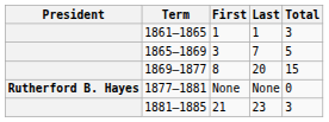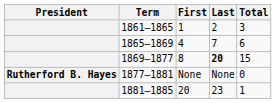 <table class="wikitable">
 <tr>
 <th>President</th>
 <th>Term</th>
 <th>First</th>
 <th>Last</th>
 <th>Total</th>
 </tr>
 <tr>
 <th></th>
 <td>1861–1865</td>
 <td>1</td>
-<td>1</td>
+<td>2</td>
 <td>3</td>
 </tr>
 <tr>
 <th></th>
 <td>1865–1869</td>
-<td>3</td>
+<td>4</td>
 <td>7</td>
-<td>5</td>
+<td>6</td>
 </tr>
 <tr>
 <th></th>
 <td>1869–1877</td>
 <td>8</td>
-<td>20</td>
+<td><strong>20</strong></td>
 <td>15</td>
 </tr>
 <tr>
 <th>Rutherford B. Hayes</th>
 <td>1877–1881</td>
 <td>None</td>
 <td>None</td>
 <td>0</td>
 </tr>
 <tr>
 <th></th>
 <td>1881–1885</td>
-<td>21</td>
+<td>20</td>
 <td>23</td>
-<td>3</td>
+<td>1</td>
 </tr>
 </table>
